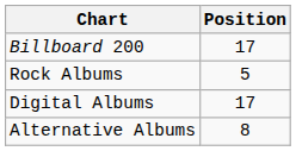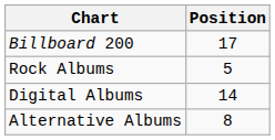 <table class="wikitable sortable">
 <tr>
 <th>Chart</th>
 <th>Position</th>
 </tr>
 <tr>
 <td><em>Billboard</em> 200</td>
 <td align="center">17</td>
 </tr>
 <tr>
 <td>Rock Albums</td>
 <td align="center">5</td>
 </tr>
 <tr>
 <td>Digital Albums</td>
-<td align="center">17</td>
+<td align="center">14</td>
 </tr>
 <tr>
 <td>Alternative Albums</td>
 <td align="center">8</td>
 </tr>
 </table>
